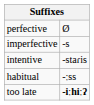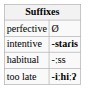 <table class="wikitable">
 <tr>
 <th colspan=2>Suffixes</th>
 </tr>
 <tr>
 <td>perfective</td>
 <td>Ø</td>
 </tr>
 <tr>
-<td>imperfective</td>
-<td>-s</td>
-</tr>
-<tr>
 <td>intentive</td>
-<td>-staɾis</td>
+<td><strong>-staɾis</strong></td>
 </tr>
 <tr>
 <td>habitual</td>
 <td>-ːss</td>
 </tr>
 <tr>
 <td>too late</td>
 <td><strong>-iːhiːʔ</strong></td>
 </tr>
 </table>
